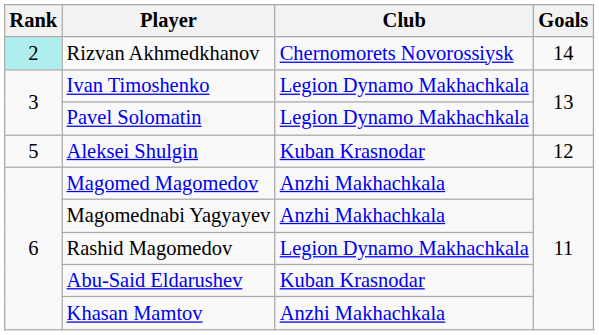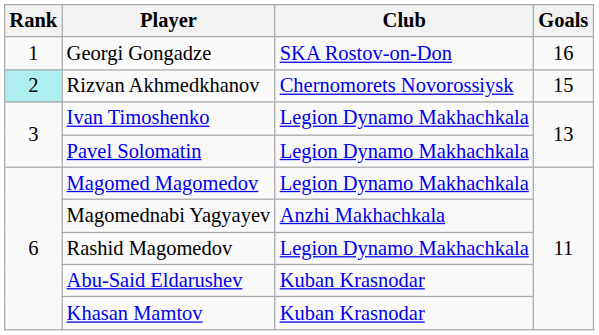 <table class="wikitable" style="text-align:center">
 <tr>
 <th>Rank</th>
 <th>Player</th>
 <th>Club</th>
 <th>Goals</th>
 </tr>
 <tr>
+<td rowspan=1>1</td>
+<td align="left"> Georgi Gongadze</td>
+<td align="left"><a href='#'>SKA Rostov-on-Don</a></td>
+<td rowspan=1>16</td>
+</tr>
+<tr>
 <td rowspan=1 style="background: paleturquoise;">2</td>
 <td align="left"> Rizvan Akhmedkhanov</td>
 <td align="left"><a href='#'>Chernomorets Novorossiysk</a></td>
-<td rowspan=1>14</td>
+<td rowspan=1>15</td>
 </tr>
 <tr>
 <td rowspan=2>3</td>
 <td align="left"> <a href='#'>Ivan Timoshenko</a></td>
 <td align="left"><a href='#'>Legion Dynamo Makhachkala</a></td>
 <td rowspan=2>13</td>
 </tr>
 <tr>
 <td align="left"> <a href='#'>Pavel Solomatin</a></td>
 <td align="left"><a href='#'>Legion Dynamo Makhachkala</a></td>
 </tr>
 <tr>
-<td rowspan=1>5</td>
-<td align="left"> <a href='#'>Aleksei Shulgin</a></td>
-<td align="left"><a href='#'>Kuban Krasnodar</a></td>
-<td rowspan=1>12</td>
-</tr>
-<tr>
 <td rowspan=5>6</td>
 <td align="left"> <a href='#'>Magomed Magomedov</a></td>
-<td align="left"><a href='#'>Anzhi Makhachkala</a></td>
+<td align="left"><a href='#'>Legion Dynamo Makhachkala</a></td>
 <td rowspan=5>11</td>
 </tr>
 <tr>
 <td align="left"> Magomednabi Yagyayev</td>
 <td align="left"><a href='#'>Anzhi Makhachkala</a></td>
 </tr>
 <tr>
 <td align="left"> Rashid Magomedov</td>
 <td align="left"><a href='#'>Legion Dynamo Makhachkala</a></td>
 </tr>
 <tr>
 <td align="left"> <a href='#'>Abu-Said Eldarushev</a></td>
 <td align="left"><a href='#'>Kuban Krasnodar</a></td>
 </tr>
 <tr>
 <td align="left"> <a href='#'>Khasan Mamtov</a></td>
-<td align="left"><a href='#'>Anzhi Makhachkala</a></td>
+<td align="left"><a href='#'>Kuban Krasnodar</a></td>
 </tr>
 </table>
